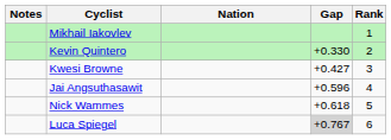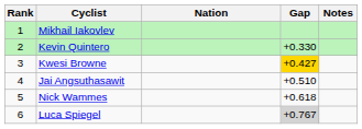 <table class="wikitable" style="text-align:center">
 <tr>
-<th width=50>Notes</th>
+<th width=30>Rank</th>
 <th width=150>Cyclist</th>
 <th width=200>Nation</th>
 <th width=30>Gap</th>
-<th width=30>Rank</th>
+<th width=50>Notes</th>
 </tr>
 <tr bgcolor=#bbf3bb>
-<td></td>
+<td>1</td>
 <td align=left><a href='#'>Mikhail Iakovlev</a></td>
 <td align=left></td>
 <td></td>
-<td>1</td>
+<td></td>
 </tr>
 <tr bgcolor=#bbf3bb>
-<td></td>
+<td>2</td>
 <td align=left><a href='#'>Kevin Quintero</a></td>
 <td align=left></td>
 <td>+0.330</td>
-<td>2</td>
+<td></td>
 </tr>
 <tr>
-<td></td>
+<td>3</td>
 <td align=left><a href='#'>Kwesi Browne</a></td>
 <td align=left></td>
-<td>+0.427</td>
-<td>3</td>
+<td style="background: gold;">+0.427</td>
+<td></td>
 </tr>
 <tr>
-<td></td>
+<td>4</td>
 <td align=left><a href='#'>Jai Angsuthasawit</a></td>
 <td align=left></td>
-<td>+0.596</td>
-<td>4</td>
+<td>+0.510</td>
+<td></td>
 </tr>
 <tr>
-<td></td>
+<td>5</td>
 <td align=left><a href='#'>Nick Wammes</a></td>
 <td align=left></td>
 <td>+0.618</td>
-<td>5</td>
+<td></td>
 </tr>
 <tr>
-<td></td>
+<td>6</td>
 <td align=left><a href='#'>Luca Spiegel</a></td>
 <td align=left></td>
 <td style="background: lightgrey;">+0.767</td>
-<td>6</td>
+<td></td>
 </tr>
 </table>
